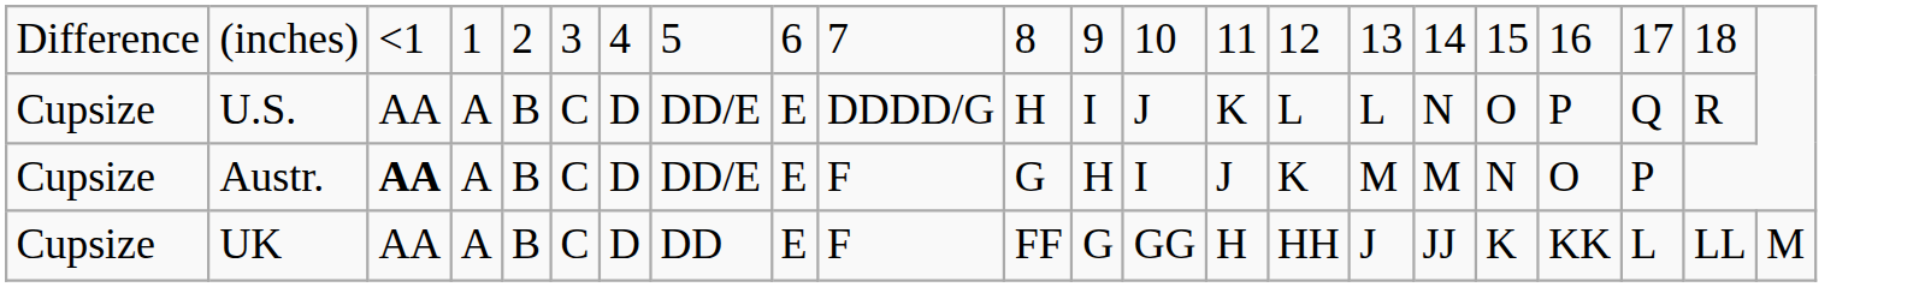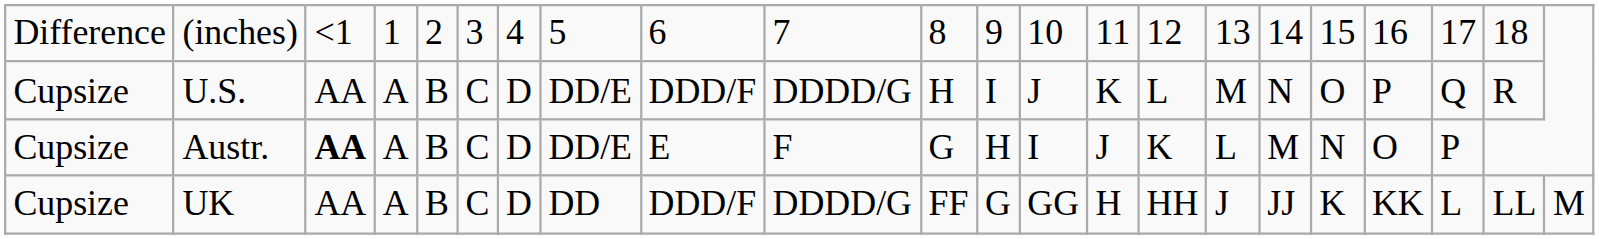 <table class="wikitable">
 <tr>
 <td>Difference</td>
 <td>(inches)</td>
 <td><1</td>
 <td>1</td>
 <td>2</td>
 <td>3</td>
 <td>4</td>
 <td>5</td>
 <td>6</td>
 <td>7</td>
 <td>8</td>
 <td>9</td>
 <td>10</td>
 <td>11</td>
 <td>12</td>
 <td>13</td>
 <td>14</td>
 <td>15</td>
 <td>16</td>
 <td>17</td>
 <td>18</td>
 </tr>
 <tr>
 <td>Cupsize</td>
 <td>U.S.</td>
 <td>AA</td>
 <td>A</td>
 <td>B</td>
 <td>C</td>
 <td>D</td>
 <td>DD/E</td>
-<td>E</td>
+<td>DDD/F</td>
 <td>DDDD/G</td>
 <td>H</td>
 <td>I</td>
 <td>J</td>
 <td>K</td>
 <td>L</td>
-<td>L</td>
+<td>M</td>
 <td>N</td>
 <td>O</td>
 <td>P</td>
 <td>Q</td>
 <td>R</td>
 </tr>
 <tr>
 <td>Cupsize</td>
 <td>Austr.</td>
 <td><strong>AA</strong></td>
 <td>A</td>
 <td>B</td>
 <td>C</td>
 <td>D</td>
 <td>DD/E</td>
 <td>E</td>
 <td>F</td>
 <td>G</td>
 <td>H</td>
 <td>I</td>
 <td>J</td>
 <td>K</td>
-<td>M</td>
+<td>L</td>
 <td>M</td>
 <td>N</td>
 <td>O</td>
 <td>P</td>
 </tr>
 <tr>
 <td>Cupsize</td>
 <td>UK</td>
 <td>AA</td>
 <td>A</td>
 <td>B</td>
 <td>C</td>
 <td>D</td>
 <td>DD</td>
-<td>E</td>
-<td>F</td>
+<td>DDD/F</td>
+<td>DDDD/G</td>
 <td>FF</td>
 <td>G</td>
 <td>GG</td>
 <td>H</td>
 <td>HH</td>
 <td>J</td>
 <td>JJ</td>
 <td>K</td>
 <td>KK</td>
 <td>L</td>
 <td>LL</td>
 <td>M</td>
 </tr>
 </table>
